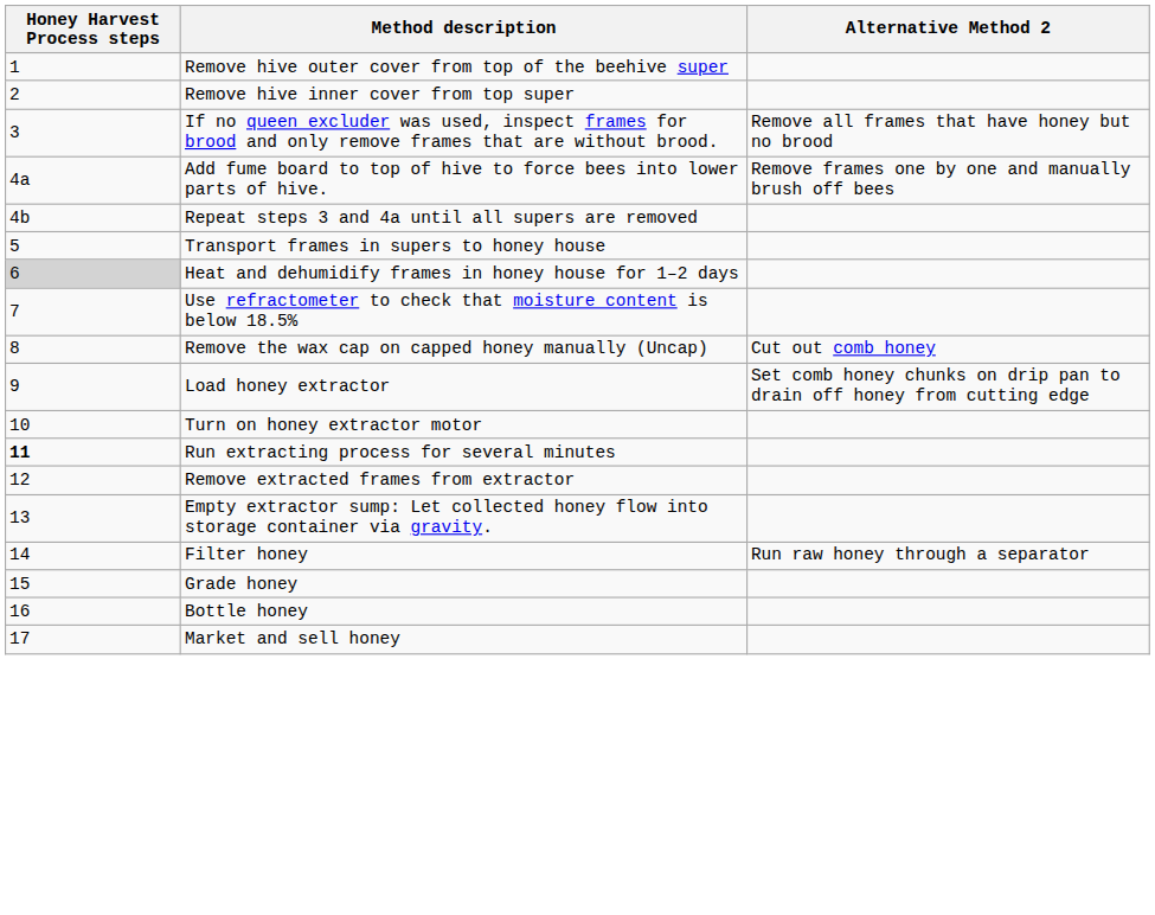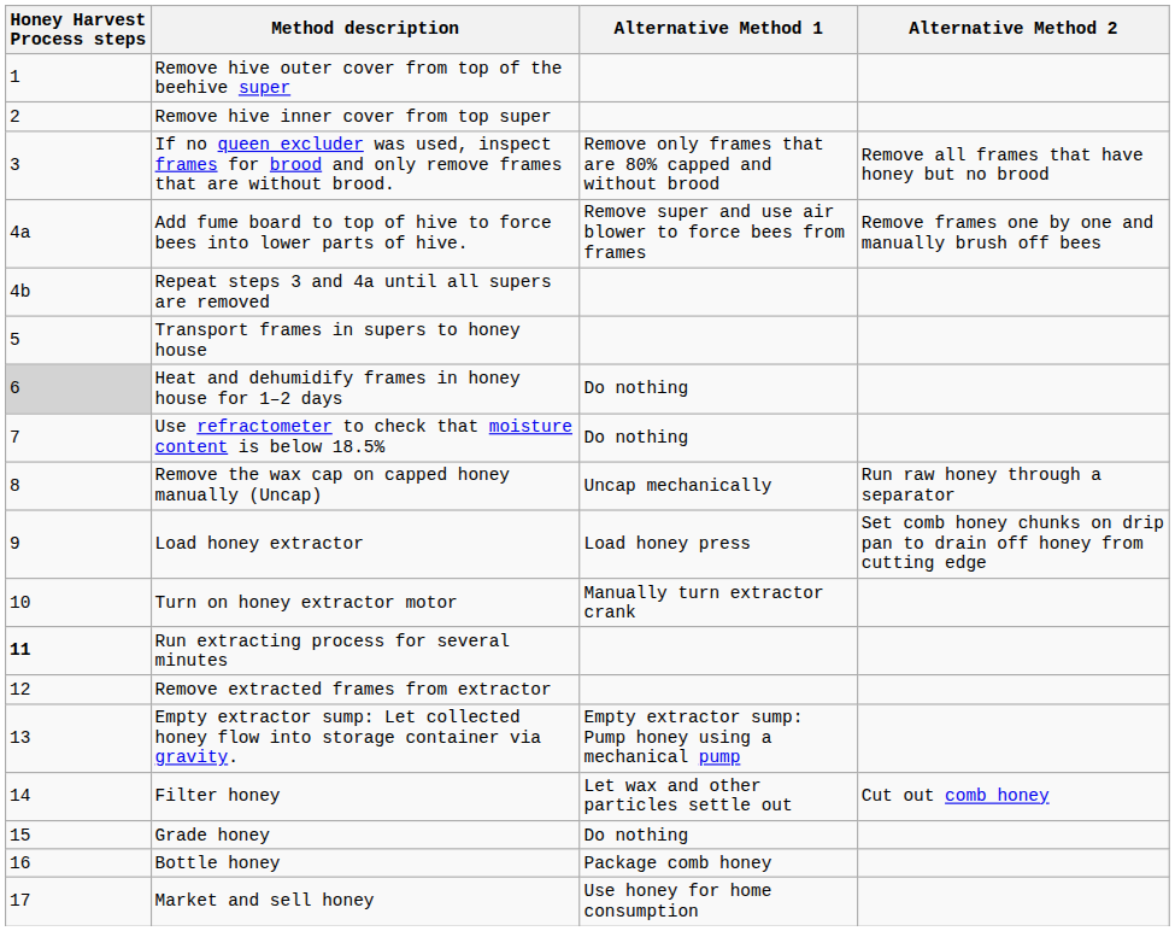 <table class="wikitable sortable">
 <tr>
 <th>Honey Harvest Process steps</th>
 <th>Method description</th>
+<th>Alternative Method 1</th>
 <th>Alternative Method 2</th>
 </tr>
 <tr>
 <td>1</td>
 <td>Remove hive outer cover from top of the beehive <a href='#'>super</a></td>
 <td></td>
+<td></td>
 </tr>
 <tr>
 <td>2</td>
 <td>Remove hive inner cover from top super</td>
 <td></td>
+<td></td>
 </tr>
 <tr>
 <td>3</td>
 <td>If no <a href='#'>queen excluder</a> was used, inspect <a href='#'>frames</a> for <a href='#'>brood</a> and only remove frames that are without brood.</td>
+<td>Remove only frames that are 80% capped and without brood</td>
 <td>Remove all frames that have honey but no brood</td>
 </tr>
 <tr>
 <td>4a</td>
 <td>Add fume board to top of hive to force bees into lower parts of hive.</td>
+<td>Remove super and use air blower to force bees from frames</td>
 <td>Remove frames one by one and manually brush off bees</td>
 </tr>
 <tr>
 <td>4b</td>
 <td>Repeat steps 3 and 4a until all supers are removed</td>
 <td></td>
+<td></td>
 </tr>
 <tr>
 <td>5</td>
 <td>Transport frames in supers to honey house</td>
 <td></td>
+<td></td>
 </tr>
 <tr>
 <td style="background: lightgrey;">6</td>
 <td>Heat and dehumidify frames in honey house for 1–2 days</td>
+<td>Do nothing</td>
 <td></td>
 </tr>
 <tr>
 <td>7</td>
 <td>Use <a href='#'>refractometer</a> to check that <a href='#'>moisture content</a> is below 18.5%</td>
+<td>Do nothing</td>
 <td></td>
 </tr>
 <tr>
 <td>8</td>
 <td>Remove the wax cap on capped honey manually (Uncap)</td>
-<td>Cut out <a href='#'>comb honey</a></td>
+<td>Uncap mechanically</td>
+<td>Run raw honey through a separator</td>
 </tr>
 <tr>
 <td>9</td>
 <td>Load honey extractor</td>
+<td>Load honey press</td>
 <td>Set comb honey chunks on drip pan to drain off honey from cutting edge</td>
 </tr>
 <tr>
 <td>10</td>
 <td>Turn on honey extractor motor</td>
+<td>Manually turn extractor crank</td>
 <td></td>
 </tr>
 <tr>
 <td><strong>11</strong></td>
 <td>Run extracting process for several minutes</td>
 <td></td>
+<td></td>
 </tr>
 <tr>
 <td>12</td>
 <td>Remove extracted frames from extractor</td>
 <td></td>
+<td></td>
 </tr>
 <tr>
 <td>13</td>
 <td>Empty extractor sump: Let collected honey flow into storage container via <a href='#'>gravity</a>.</td>
+<td>Empty extractor sump: Pump honey using a mechanical <a href='#'>pump</a></td>
 <td></td>
 </tr>
 <tr>
 <td>14</td>
 <td>Filter honey</td>
-<td>Run raw honey through a separator</td>
+<td>Let wax and other particles settle out</td>
+<td>Cut out <a href='#'>comb honey</a></td>
 </tr>
 <tr>
 <td>15</td>
 <td>Grade honey</td>
+<td>Do nothing</td>
 <td></td>
 </tr>
 <tr>
 <td>16</td>
 <td>Bottle honey</td>
+<td>Package comb honey</td>
 <td></td>
 </tr>
 <tr>
 <td>17</td>
 <td>Market and sell honey</td>
+<td>Use honey for home consumption</td>
 <td></td>
 </tr>
 </table>
